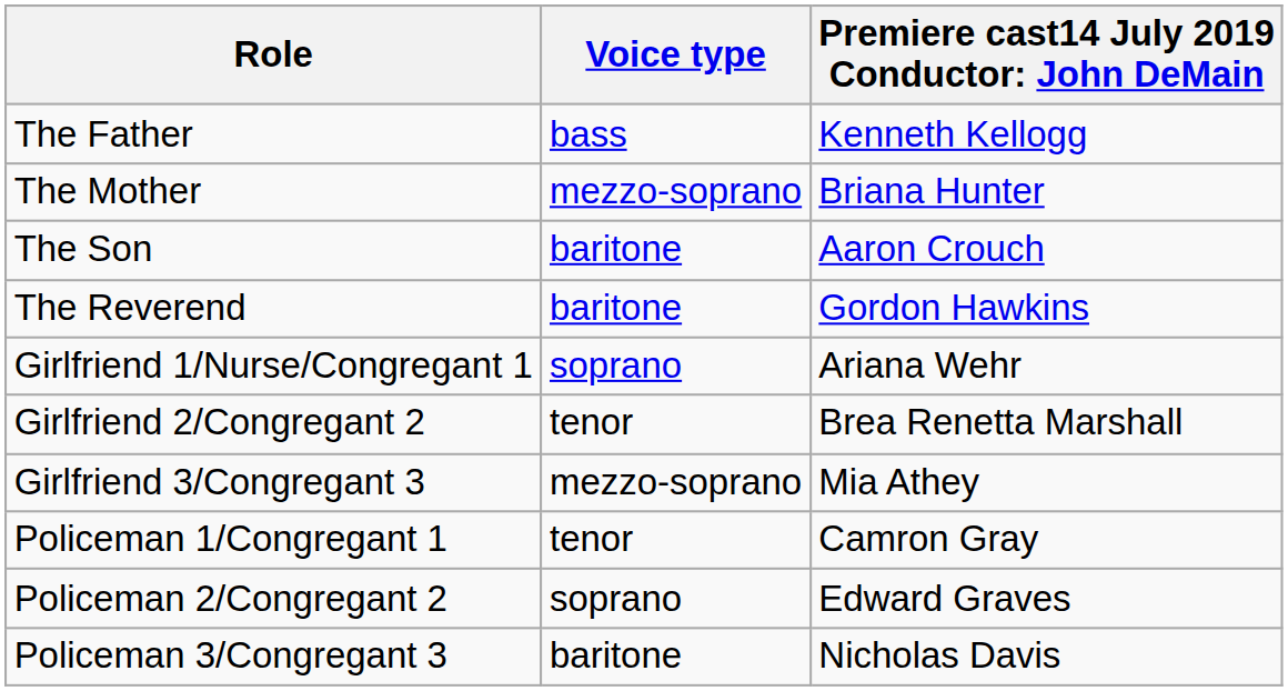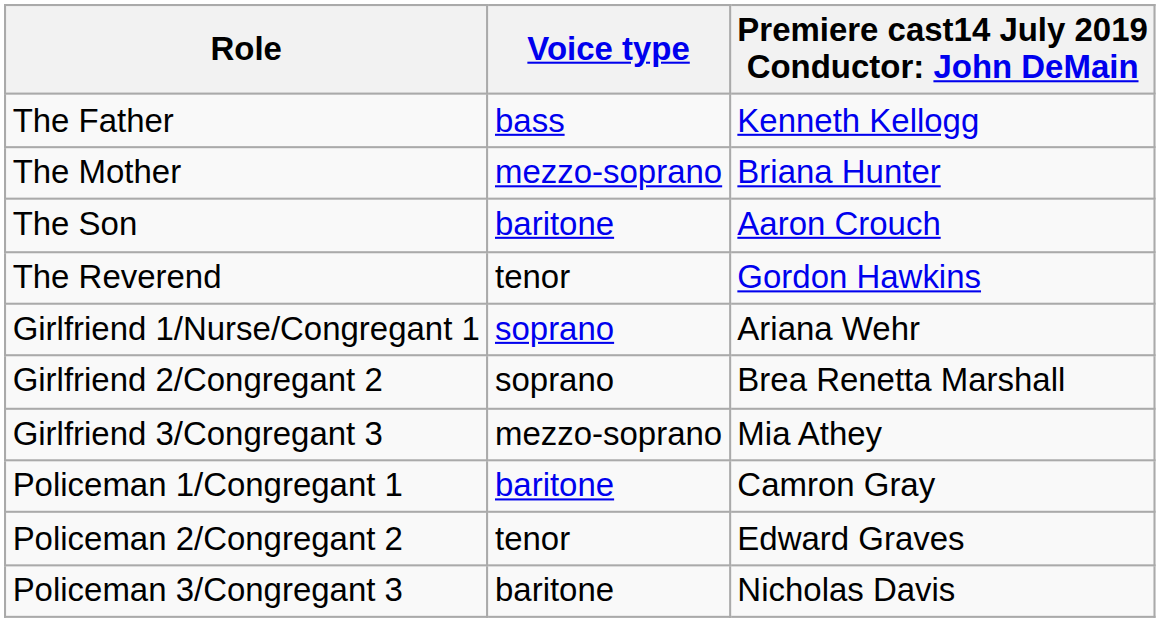 <table class="wikitable">
 <tr>
 <th>Role</th>
 <th><a href='#'>Voice type</a></th>
 <th>Premiere cast14 July 2019<br>Conductor: <a href='#'>John DeMain</a></th>
 </tr>
 <tr>
 <td>The Father</td>
 <td><a href='#'>bass</a></td>
 <td><a href='#'>Kenneth Kellogg</a></td>
 </tr>
 <tr>
 <td>The Mother</td>
 <td><a href='#'>mezzo-soprano</a></td>
 <td><a href='#'>Briana Hunter</a></td>
 </tr>
 <tr>
 <td>The Son</td>
 <td><a href='#'>baritone</a></td>
 <td><a href='#'>Aaron Crouch</a></td>
 </tr>
 <tr>
 <td>The Reverend</td>
-<td><a href='#'>baritone</a></td>
+<td>tenor</td>
 <td><a href='#'>Gordon Hawkins</a></td>
 </tr>
 <tr>
 <td>Girlfriend 1/Nurse/Congregant 1</td>
 <td><a href='#'>soprano</a></td>
 <td>Ariana Wehr</td>
 </tr>
 <tr>
 <td>Girlfriend 2/Congregant 2</td>
-<td>tenor</td>
+<td>soprano</td>
 <td>Brea Renetta Marshall</td>
 </tr>
 <tr>
 <td>Girlfriend 3/Congregant 3</td>
 <td>mezzo-soprano</td>
 <td>Mia Athey</td>
 </tr>
 <tr>
 <td>Policeman 1/Congregant 1</td>
-<td>tenor</td>
+<td><a href='#'>baritone</a></td>
 <td>Camron Gray</td>
 </tr>
 <tr>
 <td>Policeman 2/Congregant 2</td>
-<td>soprano</td>
+<td>tenor</td>
 <td>Edward Graves</td>
 </tr>
 <tr>
 <td>Policeman 3/Congregant 3</td>
 <td>baritone</td>
 <td>Nicholas Davis</td>
 </tr>
 </table>
